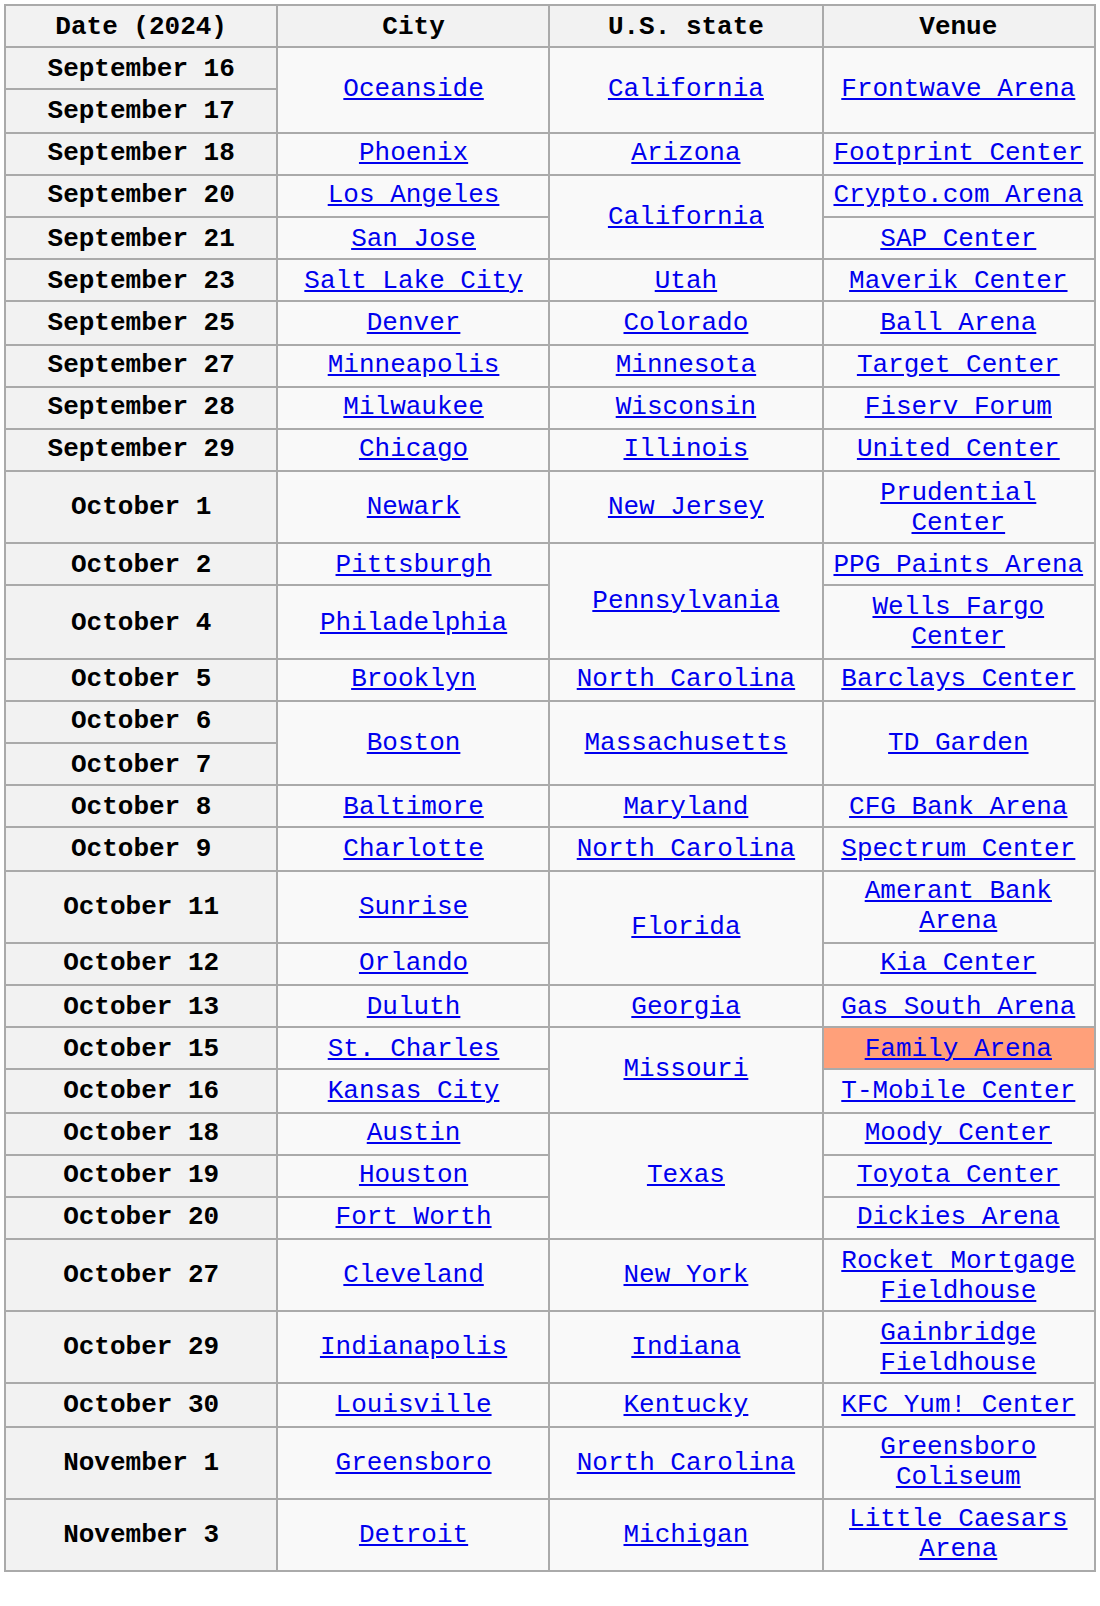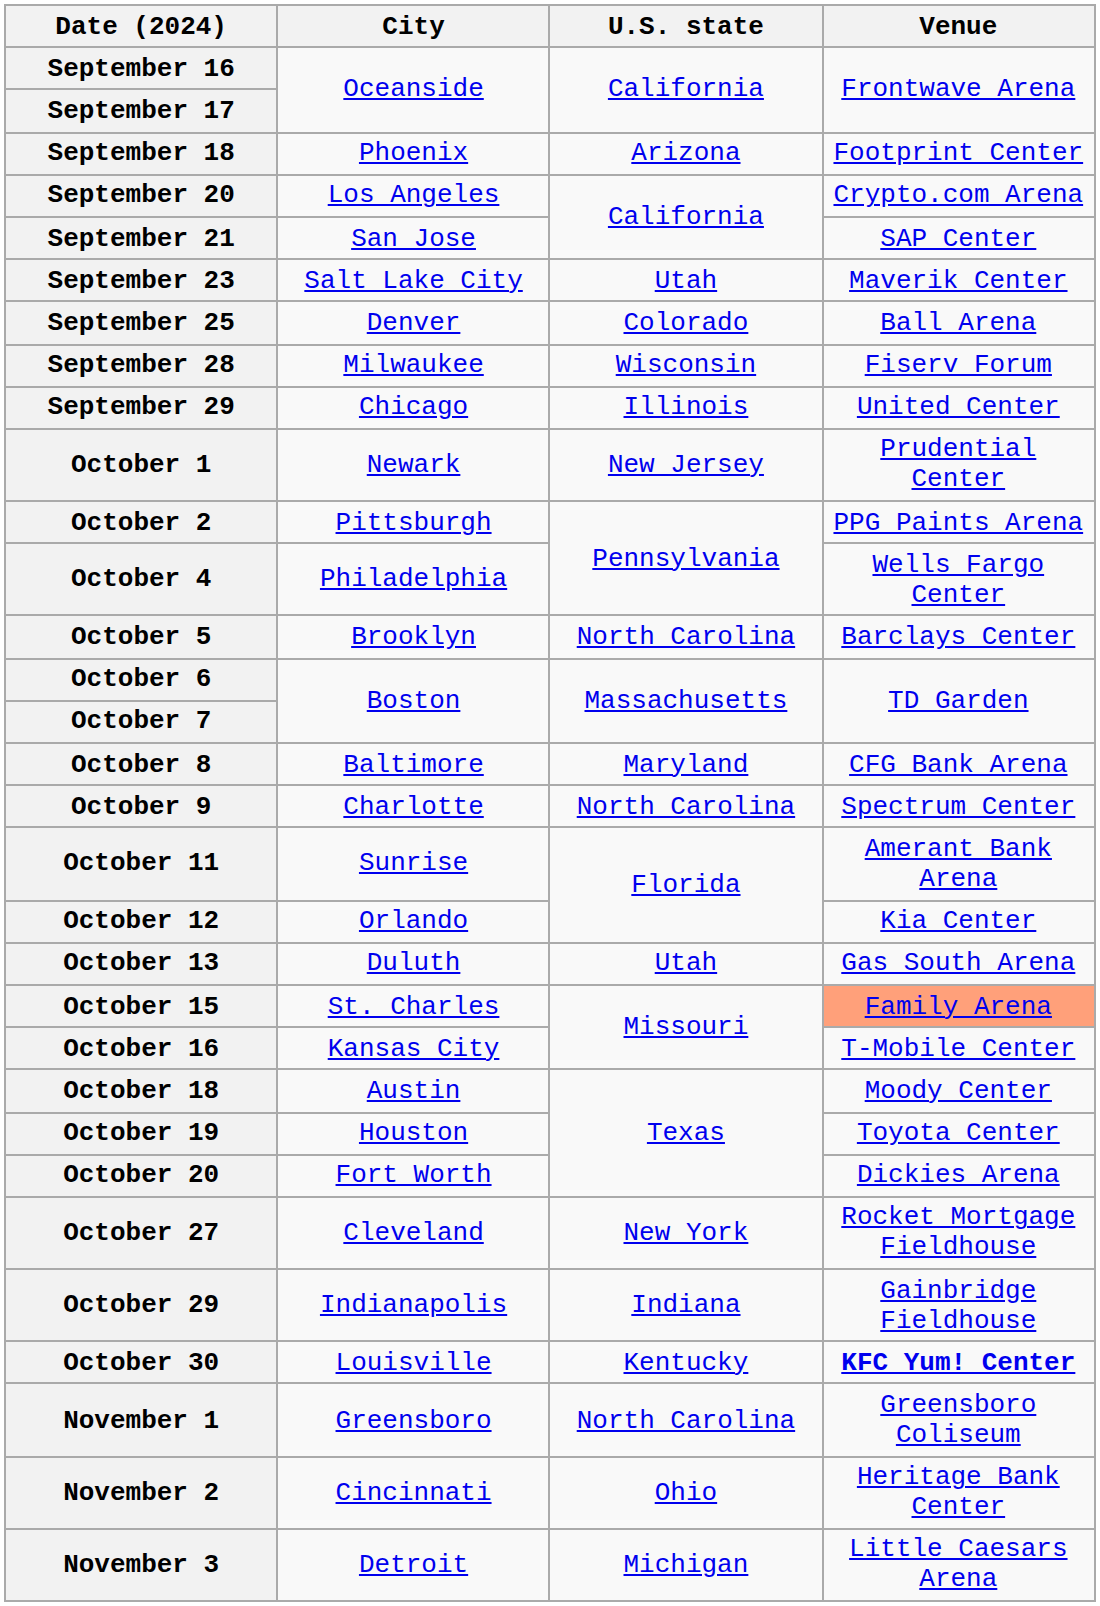 <table class="wikitable plainrowheaders" style="text-align:center;">
 <tr>
 <th scope="col" style="width:10em;">Date (2024)</th>
 <th scope="col" style="width:10em;">City</th>
 <th scope="col" style="width:10em;">U.S. state</th>
 <th scope="col" style="width:10em;">Venue</th>
 </tr>
 <tr>
 <th scope="row" style="text-align:center;">September 16</th>
 <td rowspan="2"><a href='#'>Oceanside</a></td>
 <td rowspan="2"><a href='#'>California</a></td>
 <td rowspan="2"><a href='#'>Frontwave Arena</a></td>
 </tr>
 <tr>
 <th scope="row" style="text-align:center;">September 17</th>
 </tr>
 <tr>
 <th scope="row" style="text-align:center;">September 18</th>
 <td><a href='#'>Phoenix</a></td>
 <td><a href='#'>Arizona</a></td>
 <td><a href='#'>Footprint Center</a></td>
 </tr>
 <tr>
 <th scope="row" style="text-align:center;">September 20</th>
 <td><a href='#'>Los Angeles</a></td>
 <td rowspan="2"><a href='#'>California</a></td>
 <td><a href='#'>Crypto.com Arena</a></td>
 </tr>
 <tr>
 <th scope="row" style="text-align:center;">September 21</th>
 <td><a href='#'>San Jose</a></td>
 <td><a href='#'>SAP Center</a></td>
 </tr>
 <tr>
 <th scope="row" style="text-align:center;">September 23</th>
 <td><a href='#'>Salt Lake City</a></td>
 <td><a href='#'>Utah</a></td>
 <td><a href='#'>Maverik Center</a></td>
 </tr>
 <tr>
 <th scope="row" style="text-align:center;">September 25</th>
 <td><a href='#'>Denver</a></td>
 <td><a href='#'>Colorado</a></td>
 <td><a href='#'>Ball Arena</a></td>
-</tr>
-<tr>
-<th scope="row" style="text-align:center;">September 27</th>
-<td><a href='#'>Minneapolis</a></td>
-<td><a href='#'>Minnesota</a></td>
-<td><a href='#'>Target Center</a></td>
 </tr>
 <tr>
 <th scope="row" style="text-align:center;">September 28</th>
 <td><a href='#'>Milwaukee</a></td>
 <td><a href='#'>Wisconsin</a></td>
 <td><a href='#'>Fiserv Forum</a></td>
 </tr>
 <tr>
 <th scope="row" style="text-align:center;">September 29</th>
 <td><a href='#'>Chicago</a></td>
 <td><a href='#'>Illinois</a></td>
 <td><a href='#'>United Center</a></td>
 </tr>
 <tr>
 <th scope="row" style="text-align:center;">October 1</th>
 <td><a href='#'>Newark</a></td>
 <td><a href='#'>New Jersey</a></td>
 <td><a href='#'>Prudential Center</a></td>
 </tr>
 <tr>
 <th scope="row" style="text-align:center;">October 2</th>
 <td><a href='#'>Pittsburgh</a></td>
 <td rowspan="2"><a href='#'>Pennsylvania</a></td>
 <td><a href='#'>PPG Paints Arena</a></td>
 </tr>
 <tr>
 <th scope="row" style="text-align:center;">October 4</th>
 <td><a href='#'>Philadelphia</a></td>
 <td><a href='#'>Wells Fargo Center</a></td>
 </tr>
 <tr>
 <th scope="row" style="text-align:center;">October 5</th>
 <td><a href='#'>Brooklyn</a></td>
 <td><a href='#'>North Carolina</a></td>
 <td><a href='#'>Barclays Center</a></td>
 </tr>
 <tr>
 <th scope="row" style="text-align:center;">October 6</th>
 <td rowspan="2"><a href='#'>Boston</a></td>
 <td rowspan="2"><a href='#'>Massachusetts</a></td>
 <td rowspan="2"><a href='#'>TD Garden</a></td>
 </tr>
 <tr>
 <th scope="row" style="text-align:center;">October 7</th>
 </tr>
 <tr>
 <th scope="row" style="text-align:center;">October 8</th>
 <td><a href='#'>Baltimore</a></td>
 <td><a href='#'>Maryland</a></td>
 <td><a href='#'>CFG Bank Arena</a></td>
 </tr>
 <tr>
 <th scope="row" style="text-align:center;">October 9</th>
 <td><a href='#'>Charlotte</a></td>
 <td><a href='#'>North Carolina</a></td>
 <td><a href='#'>Spectrum Center</a></td>
 </tr>
 <tr>
 <th scope="row" style="text-align:center;">October 11</th>
 <td><a href='#'>Sunrise</a></td>
 <td rowspan="2"><a href='#'>Florida</a></td>
 <td><a href='#'>Amerant Bank Arena</a></td>
 </tr>
 <tr>
 <th scope="row" style="text-align:center;">October 12</th>
 <td><a href='#'>Orlando</a></td>
 <td><a href='#'>Kia Center</a></td>
 </tr>
 <tr>
 <th scope="row" style="text-align:center;">October 13</th>
 <td><a href='#'>Duluth</a></td>
-<td><a href='#'>Georgia</a></td>
+<td><a href='#'>Utah</a></td>
 <td><a href='#'>Gas South Arena</a></td>
 </tr>
 <tr>
 <th scope="row" style="text-align:center;">October 15</th>
 <td><a href='#'>St. Charles</a></td>
 <td rowspan="2"><a href='#'>Missouri</a></td>
 <td style="background: lightsalmon;"><a href='#'>Family Arena</a></td>
 </tr>
 <tr>
 <th scope="row" style="text-align:center;">October 16</th>
 <td><a href='#'>Kansas City</a></td>
 <td><a href='#'>T-Mobile Center</a></td>
 </tr>
 <tr>
 <th scope="row" style="text-align:center;">October 18</th>
 <td><a href='#'>Austin</a></td>
 <td rowspan="3"><a href='#'>Texas</a></td>
 <td><a href='#'>Moody Center</a></td>
 </tr>
 <tr>
 <th scope="row" style="text-align:center;">October 19</th>
 <td><a href='#'>Houston</a></td>
 <td><a href='#'>Toyota Center</a></td>
 </tr>
 <tr>
 <th scope="row" style="text-align:center;">October 20</th>
 <td><a href='#'>Fort Worth</a></td>
 <td><a href='#'>Dickies Arena</a></td>
 </tr>
 <tr>
 <th scope="row" style="text-align:center;">October 27</th>
 <td><a href='#'>Cleveland</a></td>
 <td><a href='#'>New York</a></td>
 <td><a href='#'>Rocket Mortgage Fieldhouse</a></td>
 </tr>
 <tr>
 <th scope="row" style="text-align:center;">October 29</th>
 <td><a href='#'>Indianapolis</a></td>
 <td><a href='#'>Indiana</a></td>
 <td><a href='#'>Gainbridge Fieldhouse</a></td>
 </tr>
 <tr>
 <th scope="row" style="text-align:center;">October 30</th>
 <td><a href='#'>Louisville</a></td>
 <td><a href='#'>Kentucky</a></td>
-<td><a href='#'>KFC Yum! Center</a></td>
+<td><strong><a href='#'>KFC Yum! Center</a></strong></td>
 </tr>
 <tr>
 <th scope="row" style="text-align:center;">November 1</th>
 <td><a href='#'>Greensboro</a></td>
 <td><a href='#'>North Carolina</a></td>
 <td><a href='#'>Greensboro Coliseum</a></td>
 </tr>
 <tr>
+<th scope="row" style="text-align:center;">November 2</th>
+<td><a href='#'>Cincinnati</a></td>
+<td><a href='#'>Ohio</a></td>
+<td><a href='#'>Heritage Bank Center</a></td>
+</tr>
+<tr>
 <th scope="row" style="text-align:center;">November 3</th>
 <td><a href='#'>Detroit</a></td>
 <td><a href='#'>Michigan</a></td>
 <td><a href='#'>Little Caesars Arena</a></td>
 </tr>
 </table>
